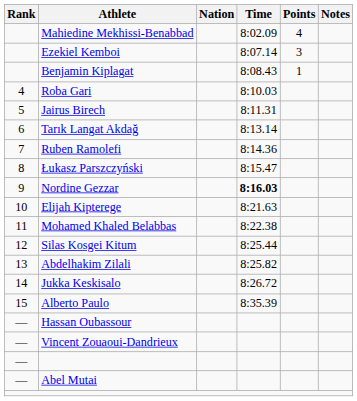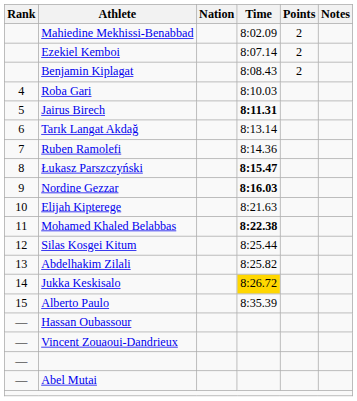 <table class="wikitable mw-datatable sortable" style="text-align:center;">
 <tr>
 <th>Rank</th>
 <th>Athlete</th>
 <th>Nation</th>
 <th>Time</th>
 <th>Points</th>
 <th>Notes</th>
 </tr>
 <tr>
 <td></td>
 <td align=left><a href='#'>Mahiedine Mekhissi-Benabbad</a></td>
 <td align=left></td>
 <td>8:02.09</td>
-<td>4</td>
+<td>2</td>
 <td></td>
 </tr>
 <tr>
 <td></td>
 <td align=left><a href='#'>Ezekiel Kemboi</a></td>
 <td align=left></td>
 <td>8:07.14</td>
-<td>3</td>
+<td>2</td>
 <td></td>
 </tr>
 <tr>
 <td></td>
 <td align=left><a href='#'>Benjamin Kiplagat</a></td>
 <td align=left></td>
 <td>8:08.43</td>
-<td>1</td>
+<td>2</td>
 <td></td>
 </tr>
 <tr>
 <td>4</td>
 <td align=left><a href='#'>Roba Gari</a></td>
 <td align=left></td>
 <td>8:10.03</td>
 <td></td>
 <td></td>
 </tr>
 <tr>
 <td>5</td>
 <td align=left><a href='#'>Jairus Birech</a></td>
 <td align=left></td>
-<td>8:11.31</td>
+<td><strong>8:11.31</strong></td>
 <td></td>
 <td></td>
 </tr>
 <tr>
 <td>6</td>
 <td align=left><a href='#'>Tarık Langat Akdağ</a></td>
 <td align=left></td>
 <td>8:13.14</td>
 <td></td>
 <td></td>
 </tr>
 <tr>
 <td>7</td>
 <td align=left><a href='#'>Ruben Ramolefi</a></td>
 <td align=left></td>
 <td>8:14.36</td>
 <td></td>
 <td></td>
 </tr>
 <tr>
 <td>8</td>
 <td align=left><a href='#'>Łukasz Parszczyński</a></td>
 <td align=left></td>
-<td>8:15.47</td>
+<td><strong>8:15.47</strong></td>
 <td></td>
 <td></td>
 </tr>
 <tr>
 <td>9</td>
 <td align=left><a href='#'>Nordine Gezzar</a></td>
 <td align=left></td>
 <td><strong>8:16.03</strong></td>
 <td></td>
 <td></td>
 </tr>
 <tr>
 <td>10</td>
 <td align=left><a href='#'>Elijah Kipterege</a></td>
 <td align=left></td>
 <td>8:21.63</td>
 <td></td>
 <td></td>
 </tr>
 <tr>
 <td>11</td>
 <td align=left><a href='#'>Mohamed Khaled Belabbas</a></td>
 <td align=left></td>
-<td>8:22.38</td>
+<td><strong>8:22.38</strong></td>
 <td></td>
 <td></td>
 </tr>
 <tr>
 <td>12</td>
 <td align=left><a href='#'>Silas Kosgei Kitum</a></td>
 <td align=left></td>
 <td>8:25.44</td>
 <td></td>
 <td></td>
 </tr>
 <tr>
 <td>13</td>
 <td align=left><a href='#'>Abdelhakim Zilali</a></td>
 <td align=left></td>
 <td>8:25.82</td>
 <td></td>
 <td></td>
 </tr>
 <tr>
 <td>14</td>
 <td align=left><a href='#'>Jukka Keskisalo</a></td>
 <td align=left></td>
-<td>8:26.72</td>
+<td style="background: gold;">8:26.72</td>
 <td></td>
 <td></td>
 </tr>
 <tr>
 <td>15</td>
 <td align=left><a href='#'>Alberto Paulo</a></td>
 <td align=left></td>
 <td>8:35.39</td>
 <td></td>
 <td></td>
 </tr>
 <tr>
 <td>—</td>
 <td align=left><a href='#'>Hassan Oubassour</a></td>
 <td align=left></td>
 <td></td>
 <td></td>
 <td></td>
 </tr>
 <tr>
 <td>—</td>
 <td align=left><a href='#'>Vincent Zouaoui-Dandrieux</a></td>
 <td align=left></td>
 <td></td>
 <td></td>
 <td></td>
 </tr>
 <tr>
 <td>—</td>
 <td align=left></td>
 <td align=left></td>
 <td></td>
 <td></td>
 <td></td>
 </tr>
 <tr>
 <td>—</td>
 <td align=left><a href='#'>Abel Mutai</a></td>
 <td align=left></td>
 <td></td>
 <td></td>
 <td></td>
 </tr>
 <tr class="sortbottom">
 <td colspan=6></td>
 </tr>
 </table>
